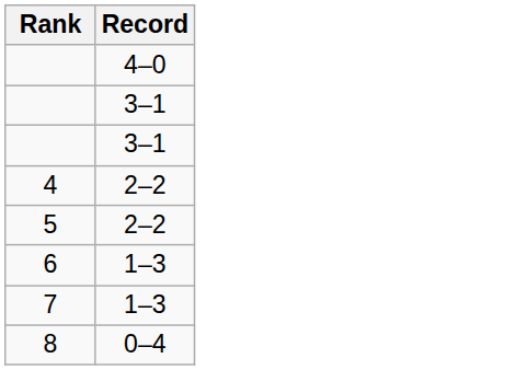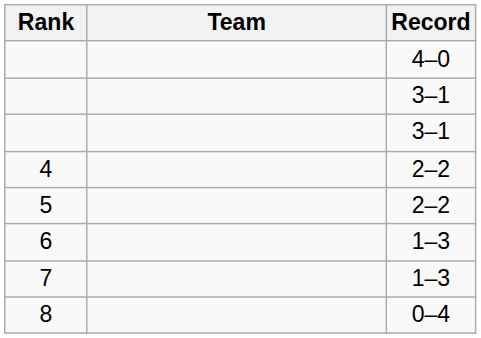 <table class="wikitable" style="text-align: center">
 <tr>
 <th width=50>Rank</th>
+<th width=200>Team</th>
 <th width=50>Record</th>
 </tr>
 <tr>
 <td></td>
+<td align=left></td>
 <td>4–0</td>
 </tr>
 <tr>
 <td></td>
+<td align=left></td>
 <td>3–1</td>
 </tr>
 <tr>
 <td></td>
+<td align=left></td>
 <td>3–1</td>
 </tr>
 <tr>
 <td>4</td>
+<td align=left></td>
 <td>2–2</td>
 </tr>
 <tr>
 <td>5</td>
+<td align=left></td>
 <td>2–2</td>
 </tr>
 <tr>
 <td>6</td>
+<td align=left></td>
 <td>1–3</td>
 </tr>
 <tr>
 <td>7</td>
+<td align=left></td>
 <td>1–3</td>
 </tr>
 <tr>
 <td>8</td>
+<td align=left></td>
 <td>0–4</td>
 </tr>
 </table>
